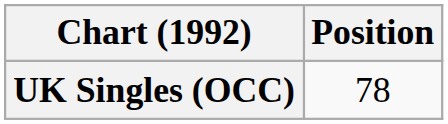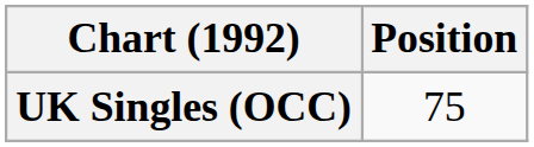 <table class="wikitable plainrowheaders" style="text-align:center">
 <tr>
 <th>Chart (1992)</th>
 <th>Position</th>
 </tr>
 <tr>
 <th scope="row">UK Singles (OCC)</th>
-<td>78</td>
+<td>75</td>
 </tr>
 </table>
